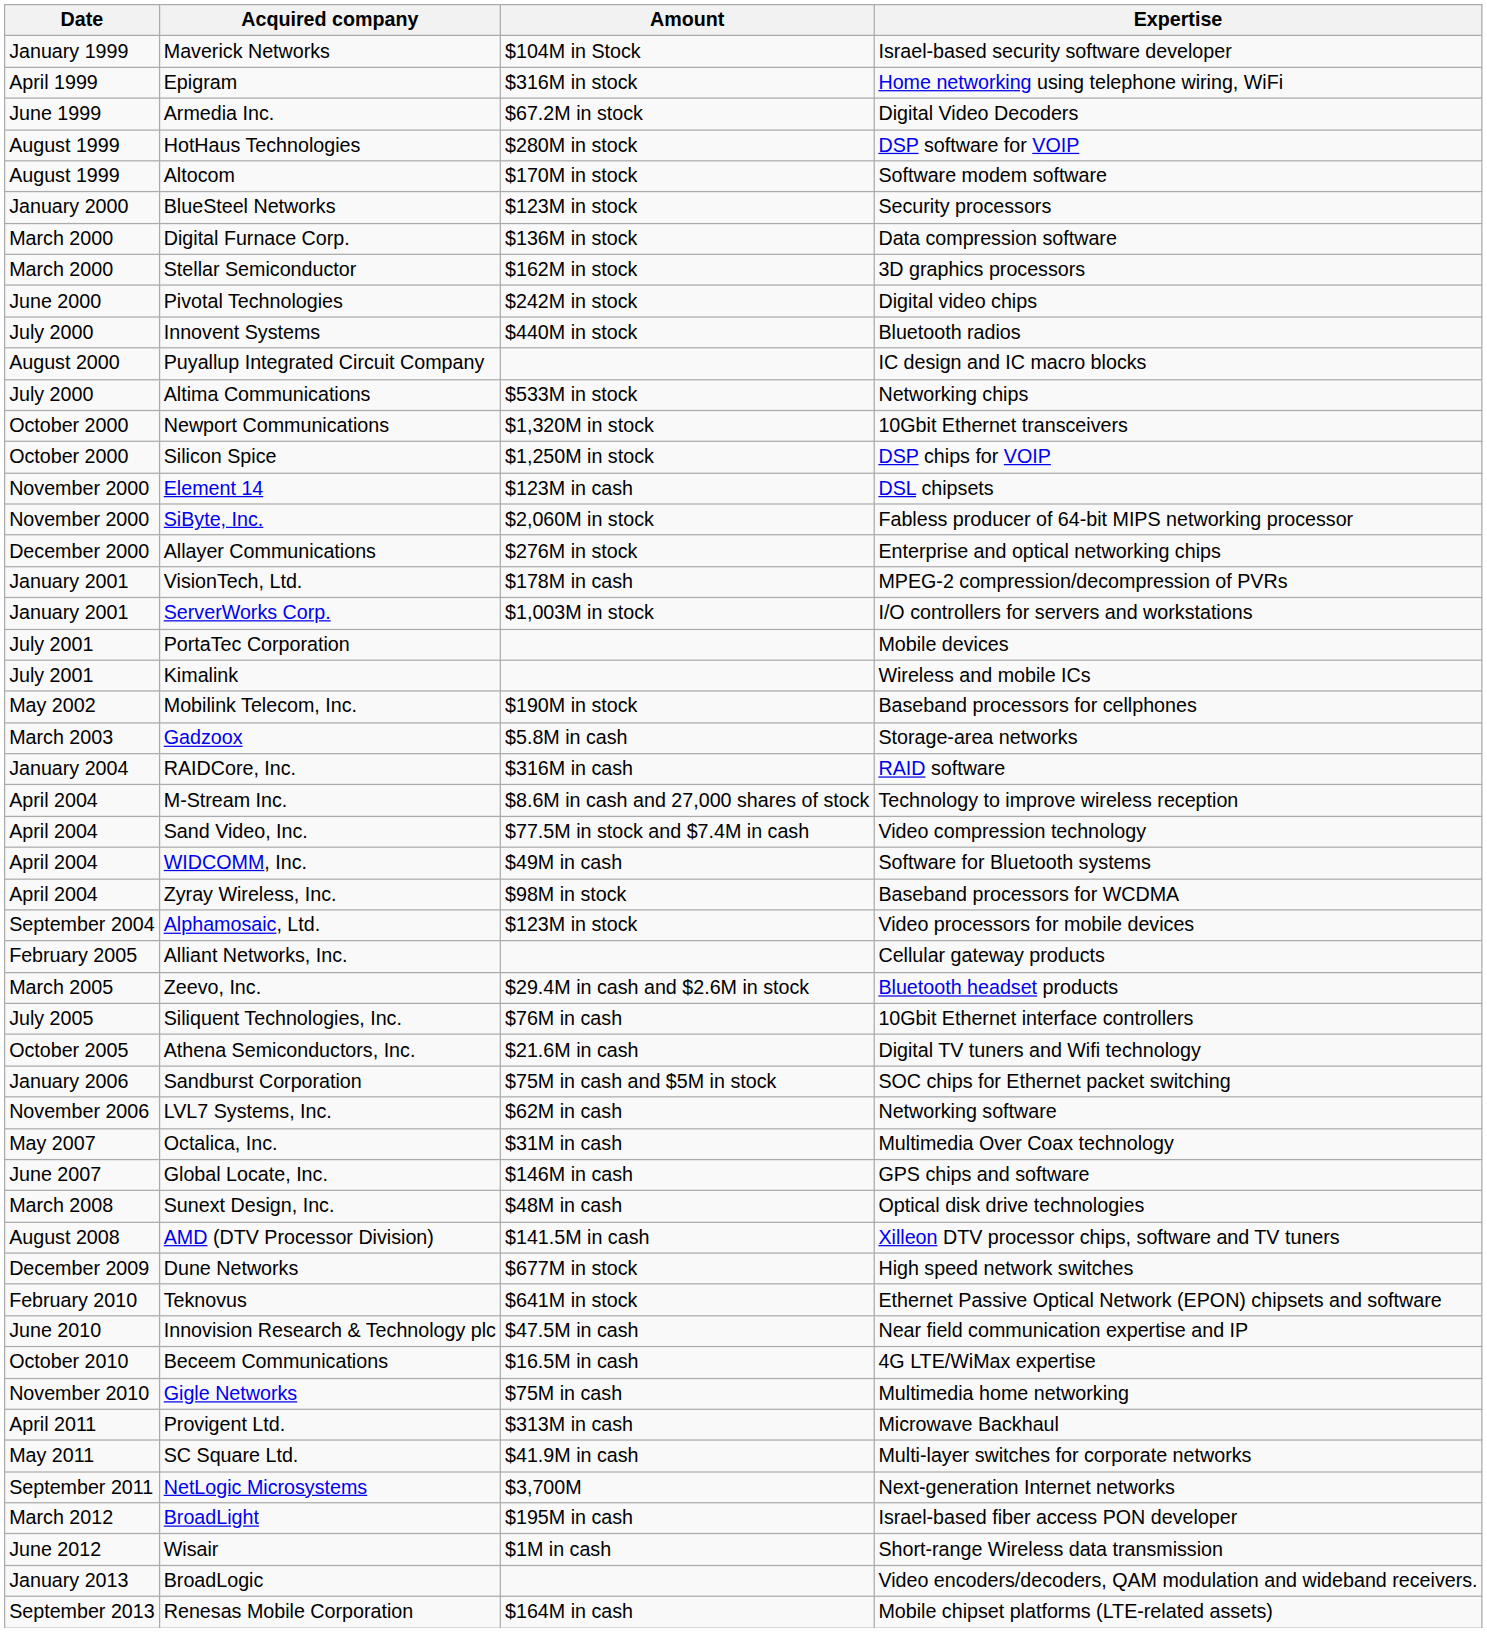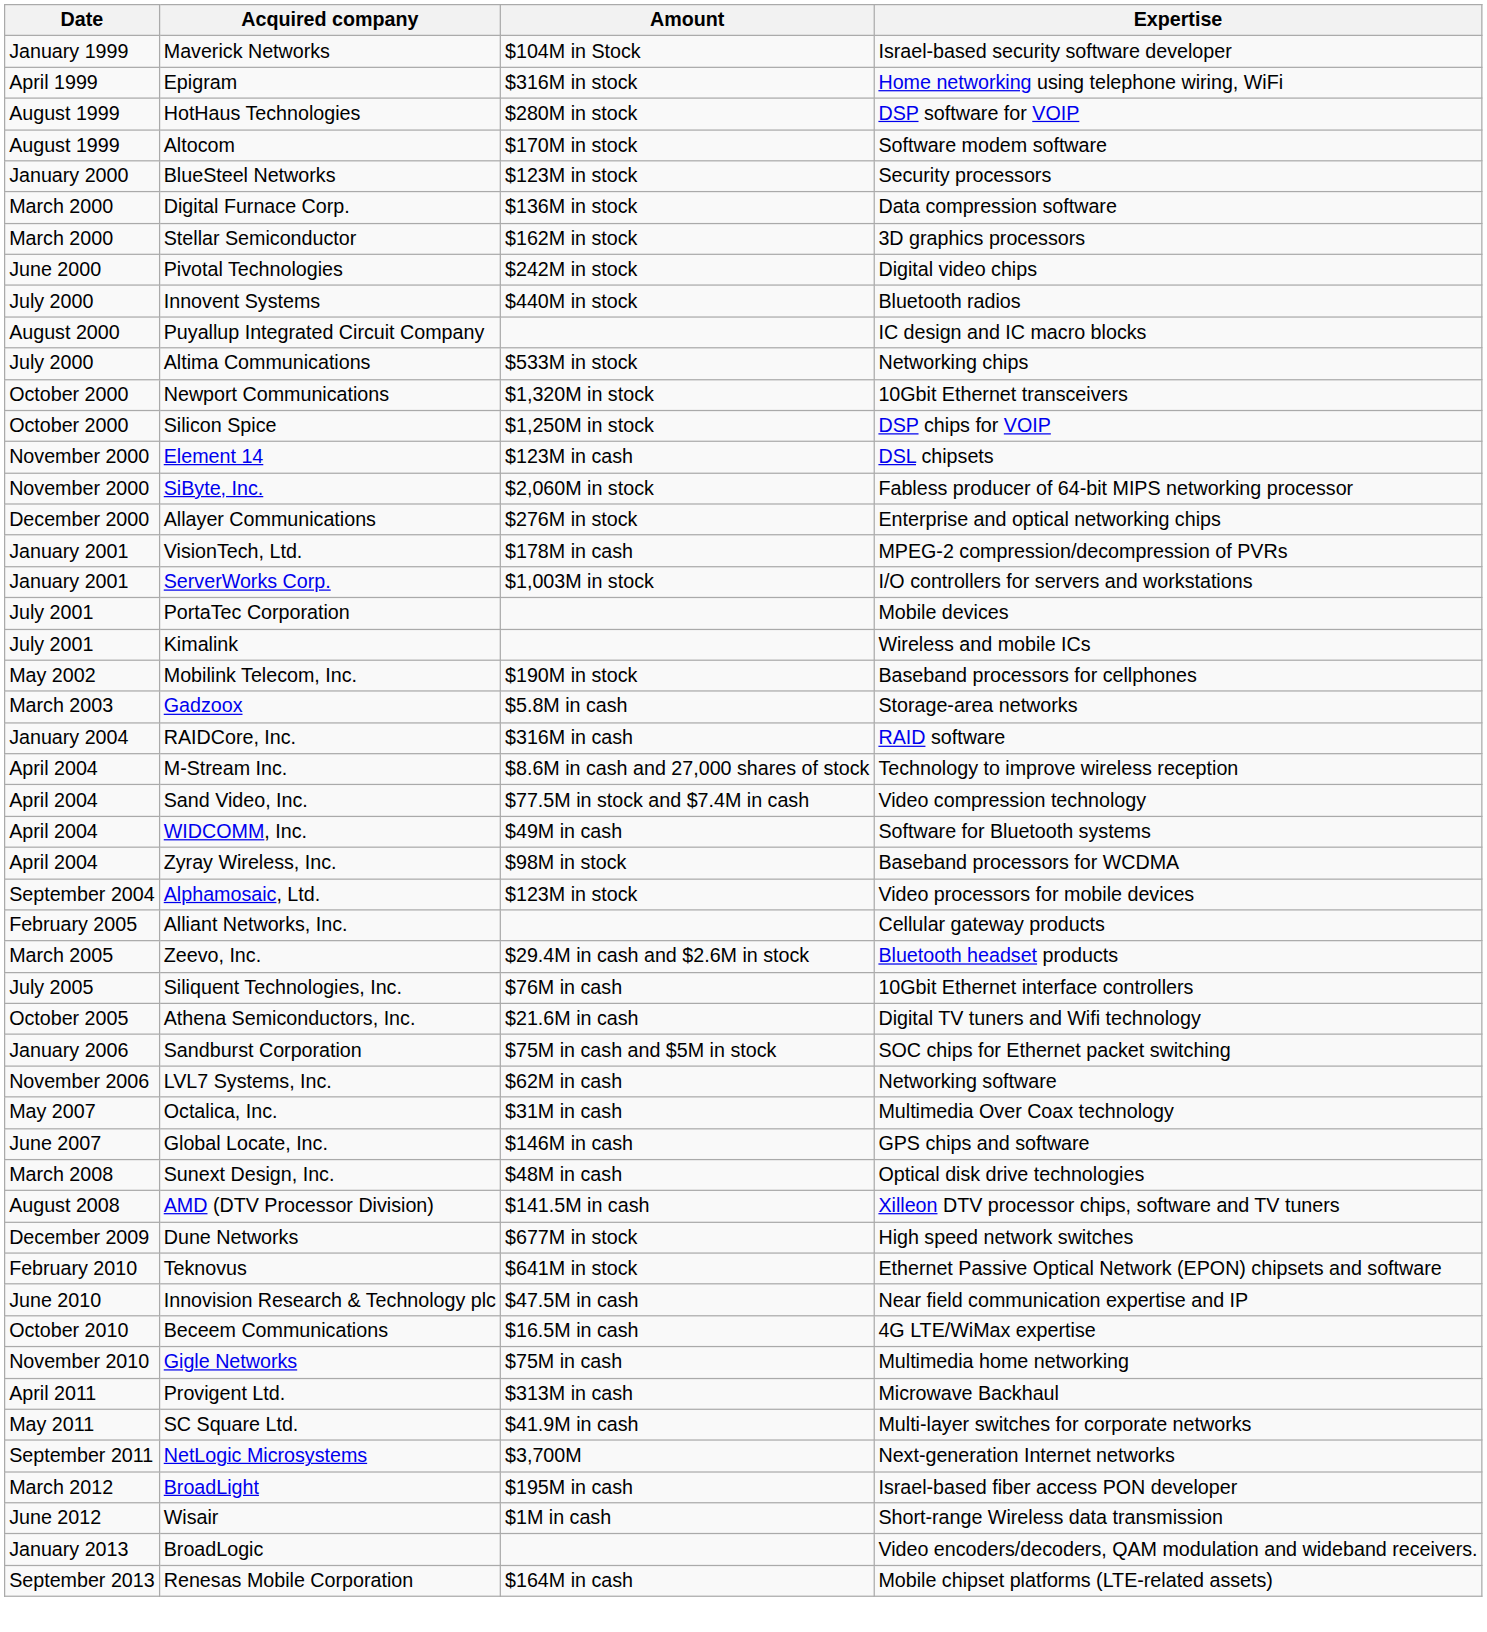 <table class="wikitable sortable">
 <tr>
 <th scope="col">Date</th>
 <th scope="col">Acquired company</th>
 <th scope="col">Amount</th>
 <th scope="col" class="unsortable">Expertise</th>
 </tr>
 <tr>
 <td data-sort-value="1-Jan-1999">January 1999</td>
 <td>Maverick Networks</td>
 <td data-sort-value="104">$104M in Stock</td>
 <td>Israel-based security software developer</td>
 </tr>
 <tr>
 <td data-sort-value="1-Apr-1999">April 1999</td>
 <td>Epigram</td>
 <td data-sort-value="316">$316M in stock</td>
 <td><a href='#'>Home networking</a> using telephone wiring, WiFi</td>
-</tr>
-<tr>
-<td data-sort-value="1-Jun-1999">June 1999</td>
-<td>Armedia Inc.</td>
-<td data-sort-value="67.2">$67.2M in stock</td>
-<td>Digital Video Decoders</td>
 </tr>
 <tr>
 <td data-sort-value="1-Aug-1999">August 1999</td>
 <td>HotHaus Technologies</td>
 <td data-sort-value="280">$280M in stock</td>
 <td><a href='#'>DSP</a> software for <a href='#'>VOIP</a></td>
 </tr>
 <tr>
 <td data-sort-value="1-Aug-1999">August 1999</td>
 <td>Altocom</td>
 <td data-sort-value="170">$170M in stock</td>
 <td>Software modem software</td>
 </tr>
 <tr>
 <td data-sort-value="1-Jan-2000">January 2000</td>
 <td>BlueSteel Networks</td>
 <td data-sort-value="123">$123M in stock</td>
 <td>Security processors</td>
 </tr>
 <tr>
 <td data-sort-value="1-Mar-2000">March 2000</td>
 <td>Digital Furnace Corp.</td>
 <td data-sort-value="136">$136M in stock</td>
 <td>Data compression software</td>
 </tr>
 <tr>
 <td data-sort-value="1-Mar-2000">March 2000</td>
 <td>Stellar Semiconductor</td>
 <td data-sort-value="162">$162M in stock</td>
 <td>3D graphics processors</td>
 </tr>
 <tr>
 <td data-sort-value="1-Jun-2000">June 2000</td>
 <td>Pivotal Technologies</td>
 <td data-sort-value="242">$242M in stock</td>
 <td>Digital video chips</td>
 </tr>
 <tr>
 <td data-sort-value="1-Jul-2000">July 2000</td>
 <td>Innovent Systems</td>
 <td data-sort-value="440">$440M in stock</td>
 <td>Bluetooth radios</td>
 </tr>
 <tr>
 <td data-sort-value="1-Aug-2000">August 2000</td>
 <td>Puyallup Integrated Circuit Company</td>
 <td></td>
 <td>IC design and IC macro blocks</td>
 </tr>
 <tr>
 <td data-sort-value="1-Jul-2000">July 2000</td>
 <td>Altima Communications</td>
 <td data-sort-value="533">$533M in stock</td>
 <td>Networking chips</td>
 </tr>
 <tr>
 <td data-sort-value="1-Oct-2000">October 2000</td>
 <td>Newport Communications</td>
 <td data-sort-value="1320">$1,320M in stock</td>
 <td>10Gbit Ethernet transceivers</td>
 </tr>
 <tr>
 <td data-sort-value="1-Oct-2000">October 2000</td>
 <td>Silicon Spice</td>
 <td data-sort-value="1250">$1,250M in stock</td>
 <td><a href='#'>DSP</a> chips for <a href='#'>VOIP</a></td>
 </tr>
 <tr>
 <td data-sort-value="1-Nov-2000">November 2000</td>
 <td><a href='#'>Element 14</a></td>
 <td data-sort-value="123">$123M in cash</td>
 <td><a href='#'>DSL</a> chipsets</td>
 </tr>
 <tr>
 <td data-sort-value="1-Nov-2000">November 2000</td>
 <td><a href='#'>SiByte, Inc.</a></td>
 <td data-sort-value="2060">$2,060M in stock</td>
 <td>Fabless producer of 64-bit MIPS networking processor</td>
 </tr>
 <tr>
 <td data-sort-value="1-Dec-2000">December 2000</td>
 <td>Allayer Communications</td>
 <td data-sort-value="276">$276M in stock</td>
 <td>Enterprise and optical networking chips</td>
 </tr>
 <tr>
 <td data-sort-value="1-Jan-2001">January 2001</td>
 <td>VisionTech, Ltd.</td>
 <td data-sort-value="178">$178M in cash</td>
 <td>MPEG-2 compression/decompression of PVRs</td>
 </tr>
 <tr>
 <td data-sort-value="1-Jan-2001">January 2001</td>
 <td><a href='#'>ServerWorks Corp.</a></td>
 <td data-sort-value="1003">$1,003M in stock</td>
 <td>I/O controllers for servers and workstations</td>
 </tr>
 <tr>
 <td data-sort-value="1-Jul-2001">July 2001</td>
 <td>PortaTec Corporation</td>
 <td></td>
 <td>Mobile devices</td>
 </tr>
 <tr>
 <td data-sort-value="1-Jul-2001">July 2001</td>
 <td>Kimalink</td>
 <td></td>
 <td>Wireless and mobile ICs</td>
 </tr>
 <tr>
 <td data-sort-value="1-May-2002">May 2002</td>
 <td>Mobilink Telecom, Inc.</td>
 <td data-sort-value="190">$190M in stock</td>
 <td>Baseband processors for cellphones</td>
 </tr>
 <tr>
 <td data-sort-value="1-Mar-2003">March 2003</td>
 <td><a href='#'>Gadzoox</a></td>
 <td data-sort-value="5.8">$5.8M in cash</td>
 <td>Storage-area networks</td>
 </tr>
 <tr>
 <td data-sort-value="1-Jan-2004">January 2004</td>
 <td>RAIDCore, Inc.</td>
 <td data-sort-value="316">$316M in cash</td>
 <td><a href='#'>RAID</a> software</td>
 </tr>
 <tr>
 <td data-sort-value="1-Apr-2004">April 2004</td>
 <td>M-Stream Inc.</td>
 <td data-sort-value="8.6">$8.6M in cash and 27,000 shares of stock</td>
 <td>Technology to improve wireless reception</td>
 </tr>
 <tr>
 <td data-sort-value="1-Apr-2004">April 2004</td>
 <td>Sand Video, Inc.</td>
 <td data-sort-value="84.9">$77.5M in stock and $7.4M in cash</td>
 <td>Video compression technology</td>
 </tr>
 <tr>
 <td data-sort-value="1-Apr-2004">April 2004</td>
 <td><a href='#'>WIDCOMM</a>, Inc.</td>
 <td data-sort-value="49">$49M in cash</td>
 <td>Software for Bluetooth systems</td>
 </tr>
 <tr>
 <td data-sort-value="1-Apr-2004">April 2004</td>
 <td>Zyray Wireless, Inc.</td>
 <td data-sort-value="98">$98M in stock</td>
 <td>Baseband processors for WCDMA</td>
 </tr>
 <tr>
 <td data-sort-value="1-Sep-2004">September 2004</td>
 <td><a href='#'>Alphamosaic</a>, Ltd.</td>
 <td data-sort-value="123">$123M in stock</td>
 <td>Video processors for mobile devices</td>
 </tr>
 <tr>
 <td data-sort-value="1-Feb-2005">February 2005</td>
 <td>Alliant Networks, Inc.</td>
 <td></td>
 <td>Cellular gateway products</td>
 </tr>
 <tr>
 <td data-sort-value="1-Mar-2005">March 2005</td>
 <td>Zeevo, Inc.</td>
 <td data-sort-value="32">$29.4M in cash and $2.6M in stock</td>
 <td><a href='#'>Bluetooth headset</a> products</td>
 </tr>
 <tr>
 <td data-sort-value="1-Jul-2005">July 2005</td>
 <td>Siliquent Technologies, Inc.</td>
 <td data-sort-value="76">$76M in cash</td>
 <td>10Gbit Ethernet interface controllers</td>
 </tr>
 <tr>
 <td data-sort-value="1-Oct-2005">October 2005</td>
 <td>Athena Semiconductors, Inc.</td>
 <td data-sort-value="21.6">$21.6M in cash</td>
 <td>Digital TV tuners and Wifi technology</td>
 </tr>
 <tr>
 <td data-sort-value="1-Jan-2006">January 2006</td>
 <td>Sandburst Corporation</td>
 <td data-sort-value="80">$75M in cash and $5M in stock</td>
 <td>SOC chips for Ethernet packet switching</td>
 </tr>
 <tr>
 <td data-sort-value="1-Nov-2006">November 2006</td>
 <td>LVL7 Systems, Inc.</td>
 <td data-sort-value="62">$62M in cash</td>
 <td>Networking software</td>
 </tr>
 <tr>
 <td data-sort-value="1-May-2007">May 2007</td>
 <td>Octalica, Inc.</td>
 <td data-sort-value="31">$31M in cash</td>
 <td>Multimedia Over Coax technology</td>
 </tr>
 <tr>
 <td data-sort-value="1-Jun-2007">June 2007</td>
 <td>Global Locate, Inc.</td>
 <td data-sort-value="146">$146M in cash</td>
 <td>GPS chips and software</td>
 </tr>
 <tr>
 <td data-sort-value="1-Mar-2008">March 2008</td>
 <td>Sunext Design, Inc.</td>
 <td data-sort-value="48">$48M in cash</td>
 <td>Optical disk drive technologies</td>
 </tr>
 <tr>
 <td data-sort-value="1-Aug-2008">August 2008</td>
 <td><a href='#'>AMD</a> (DTV Processor Division)</td>
 <td data-sort-value="141.5">$141.5M in cash</td>
 <td><a href='#'>Xilleon</a> DTV processor chips, software and TV tuners</td>
 </tr>
 <tr>
 <td data-sort-value="1-Dec-2009">December 2009</td>
 <td>Dune Networks</td>
 <td data-sort-value="677">$677M in stock</td>
 <td>High speed network switches</td>
 </tr>
 <tr>
 <td data-sort-value="1-Feb-2010">February 2010</td>
 <td>Teknovus</td>
 <td data-sort-value="641">$641M in stock</td>
 <td>Ethernet Passive Optical Network (EPON) chipsets and software</td>
 </tr>
 <tr>
 <td data-sort-value="1-Jun-2010">June 2010</td>
 <td>Innovision Research & Technology plc</td>
 <td data-sort-value="47.5">$47.5M in cash</td>
 <td>Near field communication expertise and IP</td>
 </tr>
 <tr>
 <td data-sort-value="1-Oct-2010">October 2010</td>
 <td>Beceem Communications</td>
 <td data-sort-value="16.5">$16.5M in cash</td>
 <td>4G LTE/WiMax expertise</td>
 </tr>
 <tr>
 <td data-sort-value="1-Nov-2010">November 2010</td>
 <td><a href='#'>Gigle Networks</a></td>
 <td data-sort-value="75">$75M in cash</td>
 <td>Multimedia home networking</td>
 </tr>
 <tr>
 <td data-sort-value="1-Apr-2011">April 2011</td>
 <td>Provigent Ltd.</td>
 <td data-sort-value="313">$313M in cash</td>
 <td>Microwave Backhaul</td>
 </tr>
 <tr>
 <td data-sort-value="1-May-2011">May 2011</td>
 <td>SC Square Ltd.</td>
 <td data-sort-value="41.9">$41.9M in cash</td>
 <td>Multi-layer switches for corporate networks</td>
 </tr>
 <tr>
 <td data-sort-value="1-Sep-2011">September 2011</td>
 <td><a href='#'>NetLogic Microsystems</a></td>
 <td data-sort-value="3700">$3,700M</td>
 <td>Next-generation Internet networks</td>
 </tr>
 <tr>
 <td data-sort-value="1-Mar-2012">March 2012</td>
 <td><a href='#'>BroadLight</a></td>
 <td data-sort-value="195">$195M in cash</td>
 <td>Israel-based fiber access PON developer</td>
 </tr>
 <tr>
 <td data-sort-value="1-Jun-2012">June 2012</td>
 <td>Wisair</td>
 <td data-sort-value="1">$1M in cash</td>
 <td>Short-range Wireless data transmission</td>
 </tr>
 <tr>
 <td data-sort-value="1-Jan-2013">January 2013</td>
 <td>BroadLogic</td>
 <td></td>
 <td>Video encoders/decoders, QAM modulation and wideband receivers.</td>
 </tr>
 <tr>
 <td data-sort-value="1-Sep-2013">September 2013</td>
 <td>Renesas Mobile Corporation</td>
 <td data-sort-value="164">$164M in cash</td>
 <td>Mobile chipset platforms (LTE-related assets)<br></td>
 </tr>
 </table>
